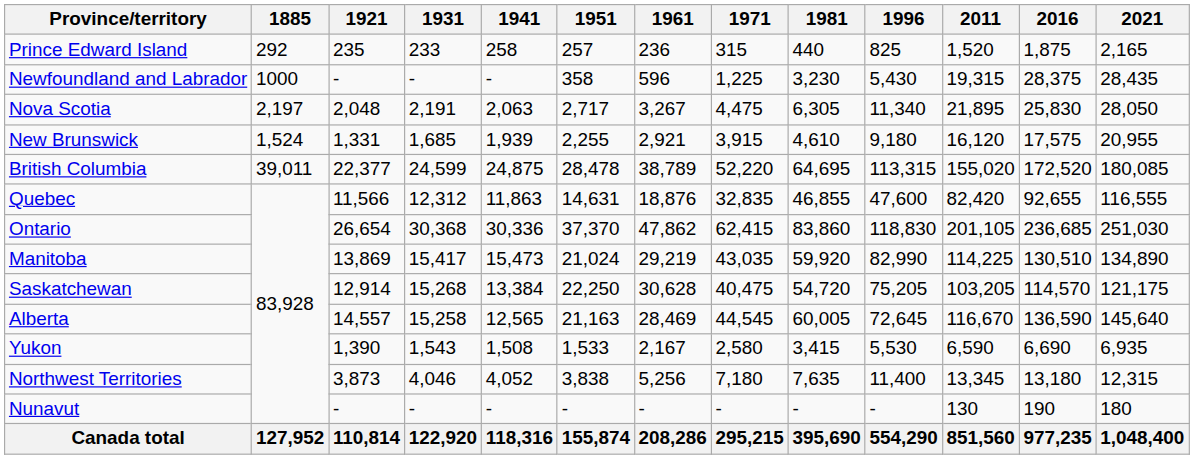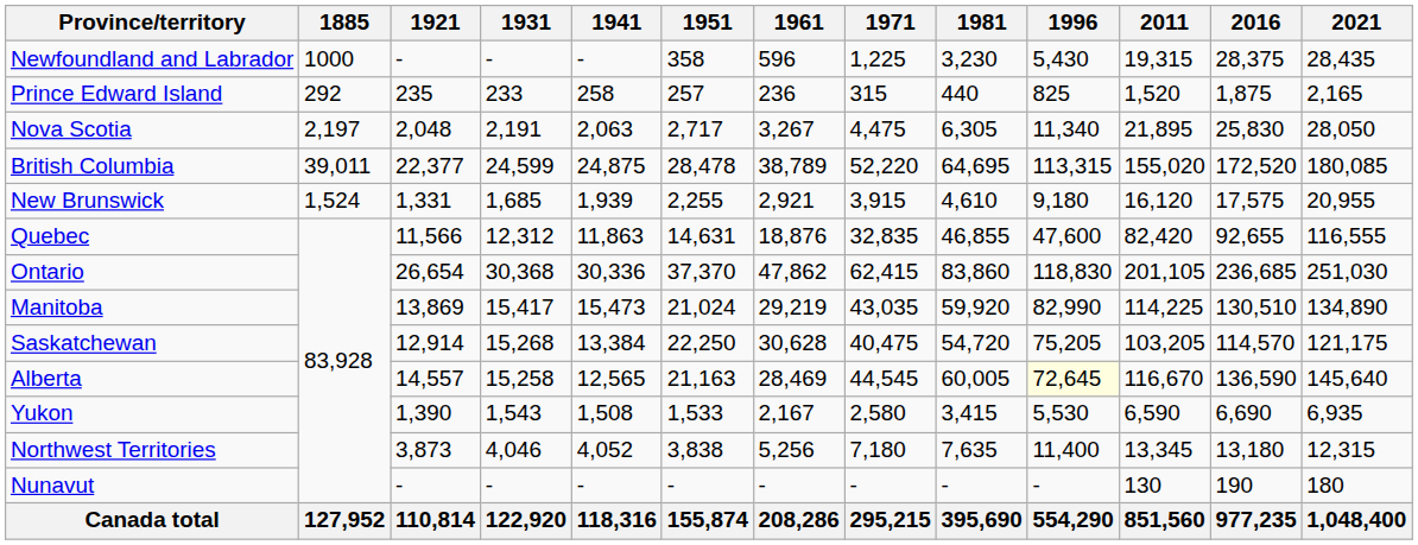 <table class="wikitable sortable defaultright col1left">
 <tr>
 <th>Province/territory</th>
 <th>1885</th>
 <th>1921</th>
 <th>1931</th>
 <th>1941</th>
 <th>1951</th>
 <th>1961</th>
 <th>1971</th>
 <th>1981</th>
 <th>1996</th>
 <th>2011</th>
 <th>2016</th>
 <th>2021</th>
 </tr>
 <tr>
+<td><a href='#'>Newfoundland and Labrador</a></td>
+<td>1000</td>
+<td>-</td>
+<td>-</td>
+<td>-</td>
+<td>358</td>
+<td>596</td>
+<td>1,225</td>
+<td>3,230</td>
+<td>5,430</td>
+<td>19,315</td>
+<td>28,375</td>
+<td>28,435</td>
+</tr>
+<tr>
 <td><a href='#'>Prince Edward Island</a></td>
 <td>292</td>
 <td>235</td>
 <td>233</td>
 <td>258</td>
 <td>257</td>
 <td>236</td>
 <td>315</td>
 <td>440</td>
 <td>825</td>
 <td>1,520</td>
 <td>1,875</td>
 <td>2,165</td>
-</tr>
-<tr>
-<td><a href='#'>Newfoundland and Labrador</a></td>
-<td>1000</td>
-<td>-</td>
-<td>-</td>
-<td>-</td>
-<td>358</td>
-<td>596</td>
-<td>1,225</td>
-<td>3,230</td>
-<td>5,430</td>
-<td>19,315</td>
-<td>28,375</td>
-<td>28,435</td>
 </tr>
 <tr>
 <td><a href='#'>Nova Scotia</a></td>
 <td>2,197</td>
 <td>2,048</td>
 <td>2,191</td>
 <td>2,063</td>
 <td>2,717</td>
 <td>3,267</td>
 <td>4,475</td>
 <td>6,305</td>
 <td>11,340</td>
 <td>21,895</td>
 <td>25,830</td>
 <td>28,050</td>
 </tr>
 <tr>
+<td><a href='#'>British Columbia</a></td>
+<td>39,011</td>
+<td>22,377</td>
+<td>24,599</td>
+<td>24,875</td>
+<td>28,478</td>
+<td>38,789</td>
+<td>52,220</td>
+<td>64,695</td>
+<td>113,315</td>
+<td>155,020</td>
+<td>172,520</td>
+<td>180,085</td>
+</tr>
+<tr>
 <td><a href='#'>New Brunswick</a></td>
 <td>1,524</td>
 <td>1,331</td>
 <td>1,685</td>
 <td>1,939</td>
 <td>2,255</td>
 <td>2,921</td>
 <td>3,915</td>
 <td>4,610</td>
 <td>9,180</td>
 <td>16,120</td>
 <td>17,575</td>
 <td>20,955</td>
-</tr>
-<tr>
-<td><a href='#'>British Columbia</a></td>
-<td>39,011</td>
-<td>22,377</td>
-<td>24,599</td>
-<td>24,875</td>
-<td>28,478</td>
-<td>38,789</td>
-<td>52,220</td>
-<td>64,695</td>
-<td>113,315</td>
-<td>155,020</td>
-<td>172,520</td>
-<td>180,085</td>
 </tr>
 <tr>
 <td><a href='#'>Quebec</a></td>
 <td rowspan="8">83,928</td>
 <td>11,566</td>
 <td>12,312</td>
 <td>11,863</td>
 <td>14,631</td>
 <td>18,876</td>
 <td>32,835</td>
 <td>46,855</td>
 <td>47,600</td>
 <td>82,420</td>
 <td>92,655</td>
 <td>116,555</td>
 </tr>
 <tr>
 <td><a href='#'>Ontario</a></td>
 <td>26,654</td>
 <td>30,368</td>
 <td>30,336</td>
 <td>37,370</td>
 <td>47,862</td>
 <td>62,415</td>
 <td>83,860</td>
 <td>118,830</td>
 <td>201,105</td>
 <td>236,685</td>
 <td>251,030</td>
 </tr>
 <tr>
 <td><a href='#'>Manitoba</a></td>
 <td>13,869</td>
 <td>15,417</td>
 <td>15,473</td>
 <td>21,024</td>
 <td>29,219</td>
 <td>43,035</td>
 <td>59,920</td>
 <td>82,990</td>
 <td>114,225</td>
 <td>130,510</td>
 <td>134,890</td>
 </tr>
 <tr>
 <td><a href='#'>Saskatchewan</a></td>
 <td>12,914</td>
 <td>15,268</td>
 <td>13,384</td>
 <td>22,250</td>
 <td>30,628</td>
 <td>40,475</td>
 <td>54,720</td>
 <td>75,205</td>
 <td>103,205</td>
 <td>114,570</td>
 <td>121,175</td>
 </tr>
 <tr>
 <td><a href='#'>Alberta</a></td>
 <td>14,557</td>
 <td>15,258</td>
 <td>12,565</td>
 <td>21,163</td>
 <td>28,469</td>
 <td>44,545</td>
 <td>60,005</td>
-<td>72,645</td>
+<td style="background: lightyellow;">72,645</td>
 <td>116,670</td>
 <td>136,590</td>
 <td>145,640</td>
 </tr>
 <tr>
 <td><a href='#'>Yukon</a></td>
 <td>1,390</td>
 <td>1,543</td>
 <td>1,508</td>
 <td>1,533</td>
 <td>2,167</td>
 <td>2,580</td>
 <td>3,415</td>
 <td>5,530</td>
 <td>6,590</td>
 <td>6,690</td>
 <td>6,935</td>
 </tr>
 <tr>
 <td><a href='#'>Northwest Territories</a></td>
 <td>3,873</td>
 <td>4,046</td>
 <td>4,052</td>
 <td>3,838</td>
 <td>5,256</td>
 <td>7,180</td>
 <td>7,635</td>
 <td>11,400</td>
 <td>13,345</td>
 <td>13,180</td>
 <td>12,315</td>
 </tr>
 <tr>
 <td><a href='#'>Nunavut</a></td>
 <td>-</td>
 <td>-</td>
 <td>-</td>
 <td>-</td>
 <td>-</td>
 <td>-</td>
 <td>-</td>
 <td>-</td>
 <td>130</td>
 <td>190</td>
 <td>180</td>
 </tr>
 <tr>
 <th>Canada total</th>
 <th>127,952</th>
 <th>110,814</th>
 <th>122,920</th>
 <th>118,316</th>
 <th>155,874</th>
 <th>208,286</th>
 <th>295,215</th>
 <th>395,690</th>
 <th>554,290</th>
 <th>851,560</th>
 <th>977,235</th>
 <th>1,048,400</th>
 </tr>
 </table>
